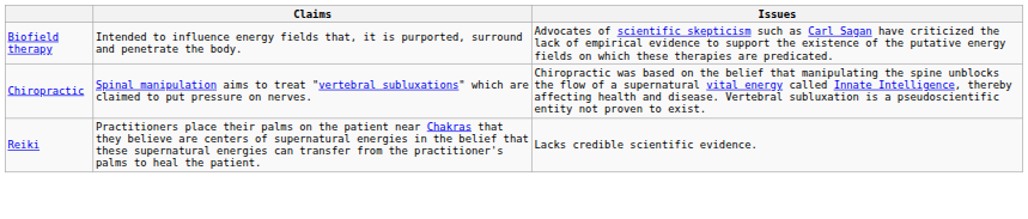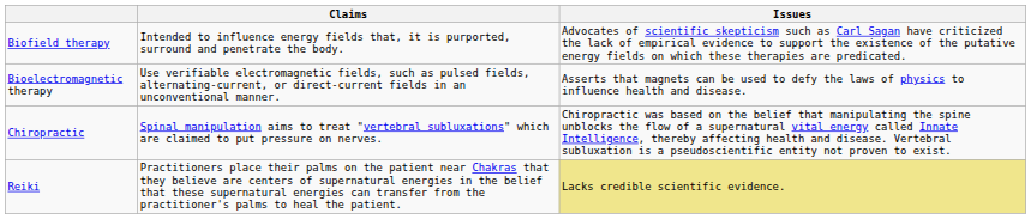 <table class="wikitable">
 <tr>
 <th></th>
 <th>Claims</th>
 <th>Issues</th>
 </tr>
 <tr>
 <td><a href='#'>Biofield therapy</a></td>
 <td>Intended to influence energy fields that, it is purported, surround and penetrate the body.</td>
 <td>Advocates of <a href='#'>scientific skepticism</a> such as <a href='#'>Carl Sagan</a> have criticized the lack of empirical evidence to support the existence of the putative energy fields on which these therapies are predicated.</td>
 </tr>
 <tr>
+<td><a href='#'>Bioelectromagnetic</a> therapy</td>
+<td>Use verifiable electromagnetic fields, such as pulsed fields, alternating-current, or direct-current fields in an unconventional manner.</td>
+<td>Asserts that magnets can be used to defy the laws of <a href='#'>physics</a> to influence health and disease.</td>
+</tr>
+<tr>
 <td><a href='#'>Chiropractic</a></td>
 <td><a href='#'>Spinal manipulation</a> aims to treat "<a href='#'>vertebral subluxations</a>" which are claimed to put pressure on nerves.</td>
 <td>Chiropractic was based on the belief that manipulating the spine unblocks the flow of a supernatural <a href='#'>vital energy</a> called <a href='#'>Innate Intelligence</a>, thereby affecting health and disease. Vertebral subluxation is a pseudoscientific entity not proven to exist.</td>
 </tr>
 <tr>
 <td><a href='#'>Reiki</a></td>
 <td>Practitioners place their palms on the patient near <a href='#'>Chakras</a> that they believe are centers of supernatural energies in the belief that these supernatural energies can transfer from the practitioner's palms to heal the patient.</td>
-<td>Lacks credible scientific evidence.</td>
+<td style="background: khaki;">Lacks credible scientific evidence.</td>
 </tr>
 </table>
